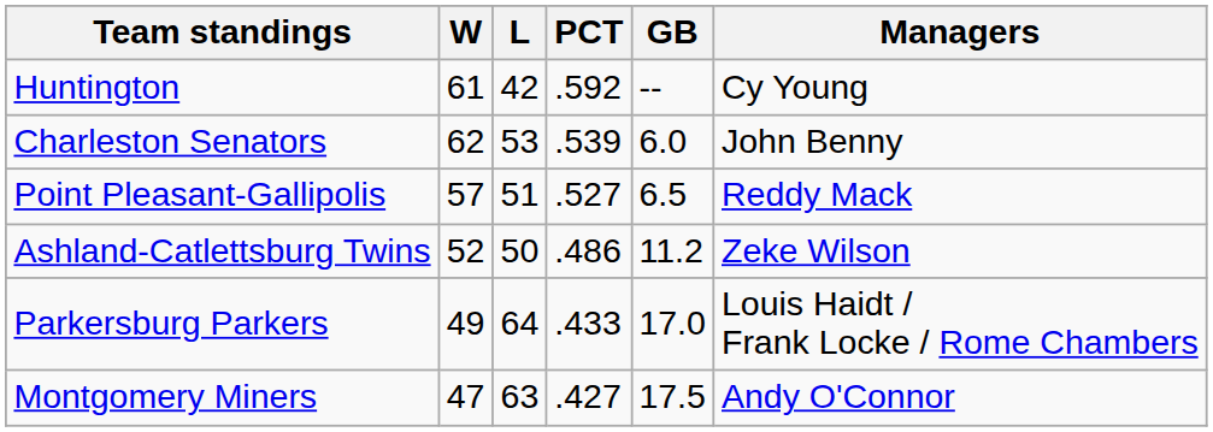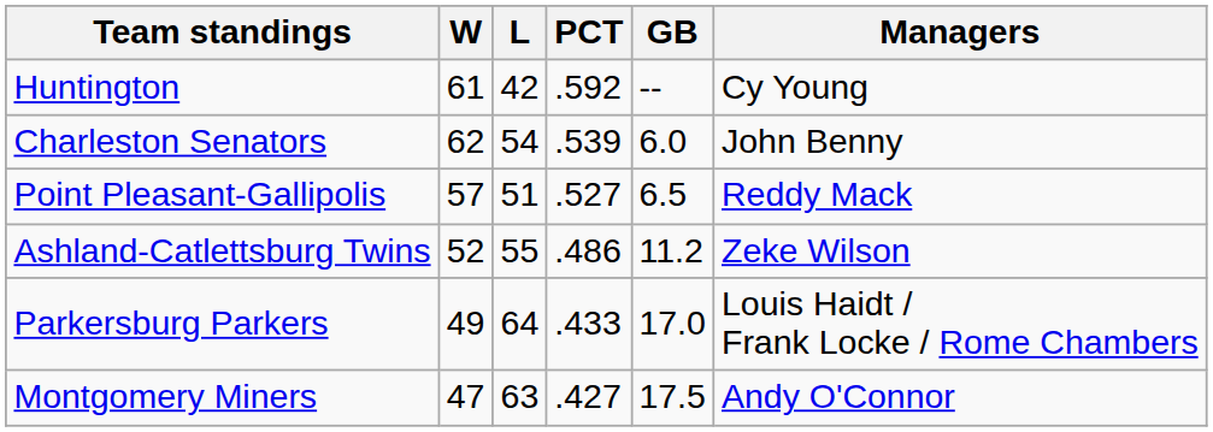 <table class="wikitable">
 <tr>
 <th>Team standings</th>
 <th>W</th>
 <th>L</th>
 <th>PCT</th>
 <th>GB</th>
 <th>Managers</th>
 </tr>
 <tr>
 <td><a href='#'>Huntington</a></td>
 <td>61</td>
 <td>42</td>
 <td>.592</td>
 <td>--</td>
 <td>Cy Young</td>
 </tr>
 <tr>
 <td><a href='#'>Charleston Senators</a></td>
 <td>62</td>
-<td>53</td>
+<td>54</td>
 <td>.539</td>
 <td>6.0</td>
 <td>John Benny</td>
 </tr>
 <tr>
 <td><a href='#'>Point Pleasant-Gallipolis</a></td>
 <td>57</td>
 <td>51</td>
 <td>.527</td>
 <td>6.5</td>
 <td><a href='#'>Reddy Mack</a></td>
 </tr>
 <tr>
 <td><a href='#'>Ashland-Catlettsburg Twins</a></td>
 <td>52</td>
-<td>50</td>
+<td>55</td>
 <td>.486</td>
 <td>11.2</td>
 <td><a href='#'>Zeke Wilson</a></td>
 </tr>
 <tr>
 <td><a href='#'>Parkersburg Parkers</a></td>
 <td>49</td>
 <td>64</td>
 <td>.433</td>
 <td>17.0</td>
 <td>Louis Haidt /<br>Frank Locke / <a href='#'>Rome Chambers</a></td>
 </tr>
 <tr>
 <td><a href='#'>Montgomery Miners</a></td>
 <td>47</td>
 <td>63</td>
 <td>.427</td>
 <td>17.5</td>
 <td><a href='#'>Andy O'Connor</a></td>
 </tr>
 </table>
